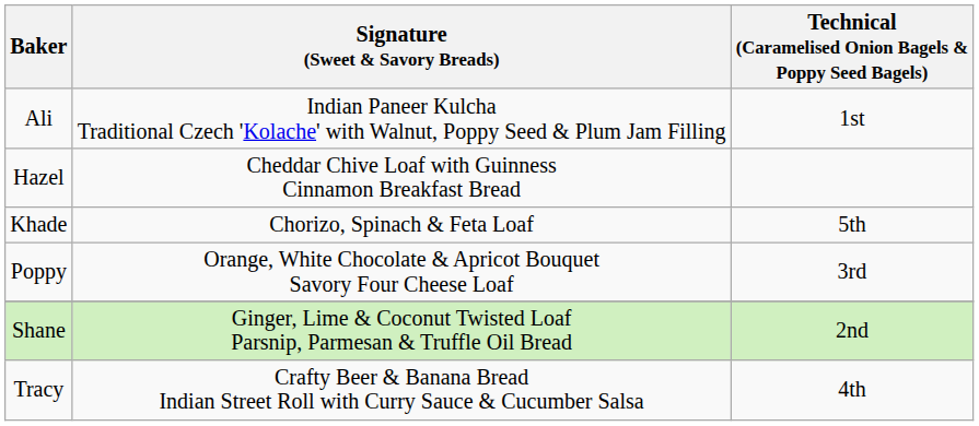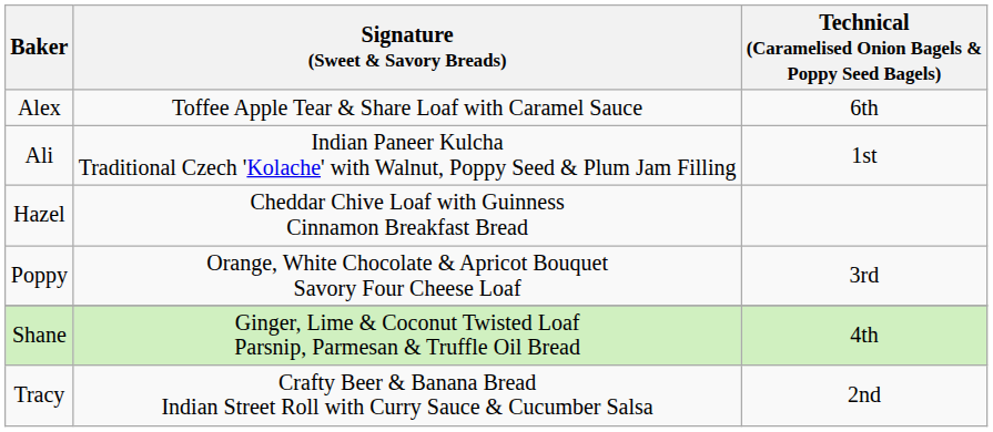 <table class="wikitable" style="text-align:center;">
 <tr>
 <th>Baker</th>
 <th>Signature<br><small>(Sweet & Savory Breads)</small></th>
 <th>Technical<br><small>(Caramelised Onion Bagels &<br>Poppy Seed Bagels)</small></th>
+</tr>
+<tr>
+<td>Alex</td>
+<td>Toffee Apple Tear & Share Loaf with Caramel Sauce</td>
+<td>6th</td>
 </tr>
 <tr>
 <td>Ali</td>
 <td>Indian Paneer Kulcha<br>Traditional Czech '<a href='#'>Kolache</a>' with Walnut, Poppy Seed & Plum Jam Filling</td>
 <td>1st</td>
 </tr>
 <tr>
 <td>Hazel</td>
 <td>Cheddar Chive Loaf with Guinness<br>Cinnamon Breakfast Bread</td>
 <td></td>
 </tr>
 <tr>
-<td>Khade</td>
-<td>Chorizo, Spinach & Feta Loaf</td>
-<td>5th</td>
-</tr>
-<tr>
 <td>Poppy</td>
 <td>Orange, White Chocolate & Apricot Bouquet<br>Savory Four Cheese Loaf</td>
 <td>3rd</td>
 </tr>
 <tr>
 </tr>
 <tr style="background:#d0f0c0">
 <td>Shane</td>
 <td>Ginger, Lime & Coconut Twisted Loaf<br>Parsnip, Parmesan & Truffle Oil Bread</td>
-<td>2nd</td>
+<td>4th</td>
 </tr>
 <tr>
 <td>Tracy</td>
 <td>Crafty Beer & Banana Bread<br>Indian Street Roll with Curry Sauce & Cucumber Salsa</td>
-<td>4th</td>
+<td>2nd</td>
 </tr>
 </table>
